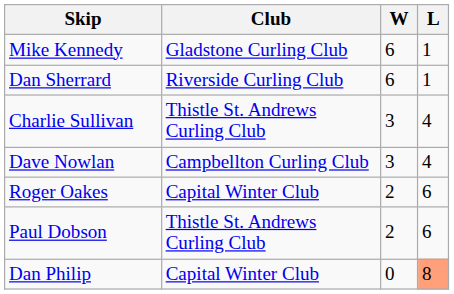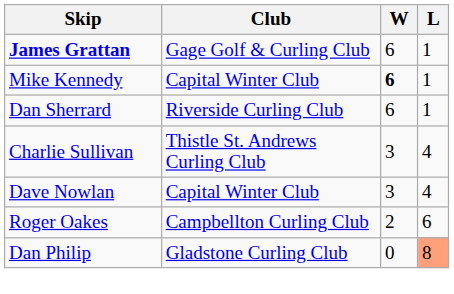 <table class="wikitable" width=60%>
 <tr>
 <th width=25%>Skip</th>
 <th width=35%>Club</th>
 <th width=5%>W</th>
 <th width=5%>L</th>
 </tr>
 <tr>
+<td><strong><a href='#'>James Grattan</a></strong></td>
+<td><a href='#'>Gage Golf & Curling Club</a></td>
+<td>6</td>
+<td>1</td>
+</tr>
+<tr>
 <td><a href='#'>Mike Kennedy</a></td>
-<td><a href='#'>Gladstone Curling Club</a></td>
-<td>6</td>
+<td><a href='#'>Capital Winter Club</a></td>
+<td><strong>6</strong></td>
 <td>1</td>
 </tr>
 <tr>
 <td><a href='#'>Dan Sherrard</a></td>
 <td><a href='#'>Riverside Curling Club</a></td>
 <td>6</td>
 <td>1</td>
 </tr>
 <tr>
 <td><a href='#'>Charlie Sullivan</a></td>
 <td><a href='#'>Thistle St. Andrews Curling Club</a></td>
 <td>3</td>
 <td>4</td>
 </tr>
 <tr>
 <td><a href='#'>Dave Nowlan</a></td>
-<td><a href='#'>Campbellton Curling Club</a></td>
+<td><a href='#'>Capital Winter Club</a></td>
 <td>3</td>
 <td>4</td>
 </tr>
 <tr>
 <td><a href='#'>Roger Oakes</a></td>
-<td><a href='#'>Capital Winter Club</a></td>
-<td>2</td>
-<td>6</td>
-</tr>
-<tr>
-<td><a href='#'>Paul Dobson</a></td>
-<td><a href='#'>Thistle St. Andrews Curling Club</a></td>
+<td><a href='#'>Campbellton Curling Club</a></td>
 <td>2</td>
 <td>6</td>
 </tr>
 <tr>
 <td><a href='#'>Dan Philip</a></td>
-<td><a href='#'>Capital Winter Club</a></td>
+<td><a href='#'>Gladstone Curling Club</a></td>
 <td>0</td>
 <td style="background: lightsalmon;">8</td>
 </tr>
 </table>
